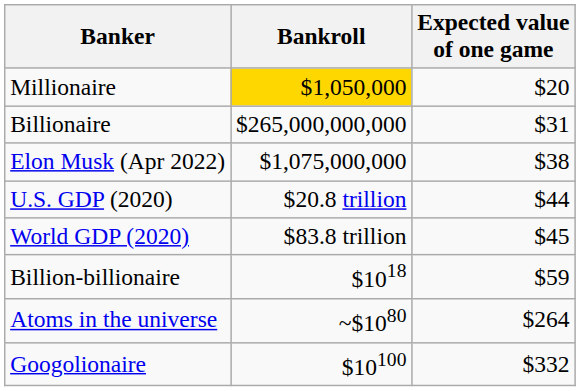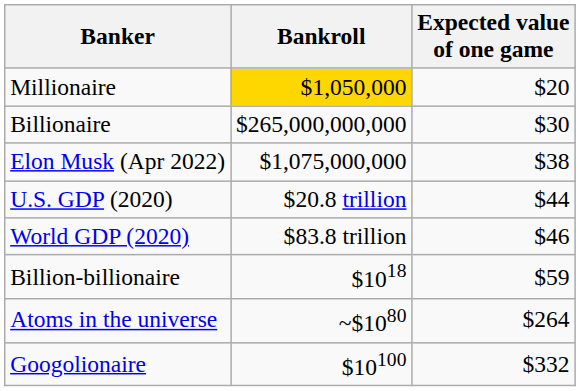 <table class="wikitable" style="text-align:right;">
 <tr>
 <th>Banker</th>
 <th>Bankroll</th>
 <th>Expected value <br>of one game</th>
 </tr>
 <tr>
 <td align=left>Millionaire</td>
 <td style="background: gold;">$1,050,000</td>
 <td>$20</td>
 </tr>
 <tr>
 <td align=left>Billionaire</td>
 <td>$265,000,000,000</td>
-<td>$31</td>
+<td>$30</td>
 </tr>
 <tr>
 <td align=left><a href='#'>Elon Musk</a> (Apr 2022)</td>
 <td>$1,075,000,000</td>
 <td>$38</td>
 </tr>
 <tr>
 <td align=left><a href='#'>U.S. GDP</a> (2020)</td>
 <td>$20.8 <a href='#'>trillion</a></td>
 <td>$44</td>
 </tr>
 <tr>
 <td align=left><a href='#'>World GDP (2020)</a></td>
 <td>$83.8 trillion</td>
-<td>$45</td>
+<td>$46</td>
 </tr>
 <tr>
 <td align=left>Billion-billionaire</td>
 <td>$10<sup>18</sup></td>
 <td>$59</td>
 </tr>
 <tr>
 <td align=left><a href='#'>Atoms in the universe</a></td>
 <td>~$10<sup>80</sup></td>
 <td>$264</td>
 </tr>
 <tr>
 <td align=left><a href='#'>Googolionaire</a></td>
 <td>$10<sup>100</sup></td>
 <td>$332</td>
 </tr>
 </table>
